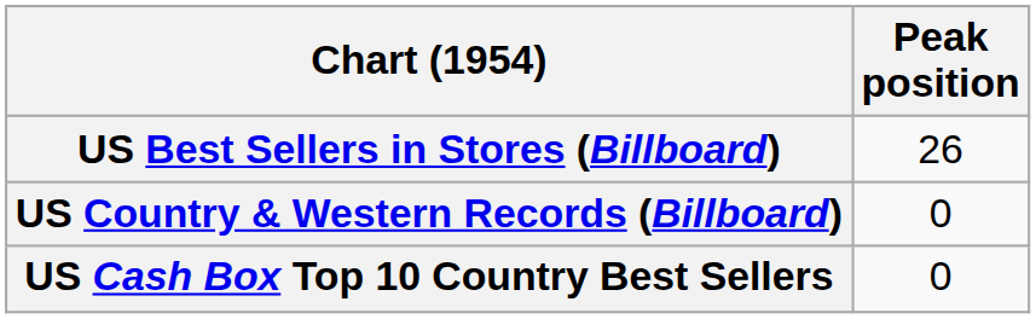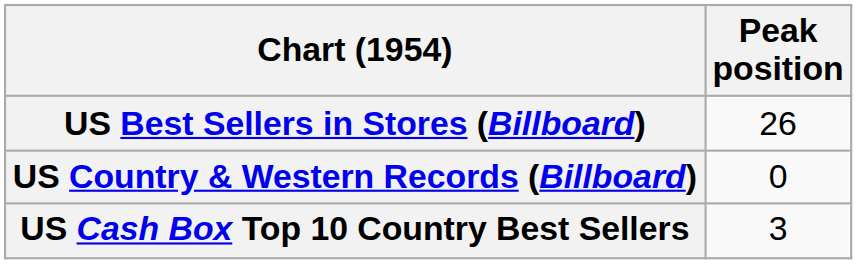 <table class="wikitable sortable plainrowheaders" style="text-align:center">
 <tr>
 <th>Chart (1954)</th>
 <th>Peak<br>position</th>
 </tr>
 <tr>
 <th scope="row">US <a href='#'>Best Sellers in Stores</a> (<em><a href='#'>Billboard</a></em>)</th>
 <td>26</td>
 </tr>
 <tr>
 <th scope="row">US <a href='#'>Country & Western Records</a> (<em><a href='#'>Billboard</a></em>)</th>
 <td>0</td>
 </tr>
 <tr>
 <th scope="row">US <a href='#'><em>Cash Box</em></a> Top 10 Country Best Sellers</th>
-<td>0</td>
+<td>3</td>
 </tr>
 </table>
